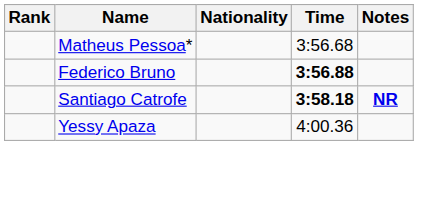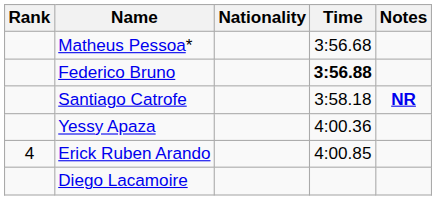 <table class="wikitable sortable" style="text-align:center">
 <tr>
 <th>Rank</th>
 <th>Name</th>
 <th>Nationality</th>
 <th>Time</th>
 <th>Notes</th>
 </tr>
 <tr>
 <td></td>
 <td align=left><a href='#'>Matheus Pessoa</a>*</td>
 <td align=left></td>
 <td>3:56.68</td>
 <td></td>
 </tr>
 <tr>
 <td></td>
 <td align=left><a href='#'>Federico Bruno</a></td>
 <td align=left></td>
 <td><strong>3:56.88</strong></td>
 <td></td>
 </tr>
 <tr>
 <td></td>
 <td align=left><a href='#'>Santiago Catrofe</a></td>
 <td align=left></td>
-<td><strong>3:58.18</strong></td>
+<td>3:58.18</td>
 <td><strong><a href='#'>NR</a></strong></td>
 </tr>
 <tr>
 <td></td>
 <td align=left><a href='#'>Yessy Apaza</a></td>
 <td align=left></td>
 <td>4:00.36</td>
 <td></td>
 </tr>
+<tr>
+<td>4</td>
+<td align=left><a href='#'>Erick Ruben Arando</a></td>
+<td align=left></td>
+<td>4:00.85</td>
+<td></td>
+</tr>
+<tr>
+<td></td>
+<td align=left><a href='#'>Diego Lacamoire</a></td>
+<td align=left></td>
+<td></td>
+<td></td>
+</tr>
 </table>
